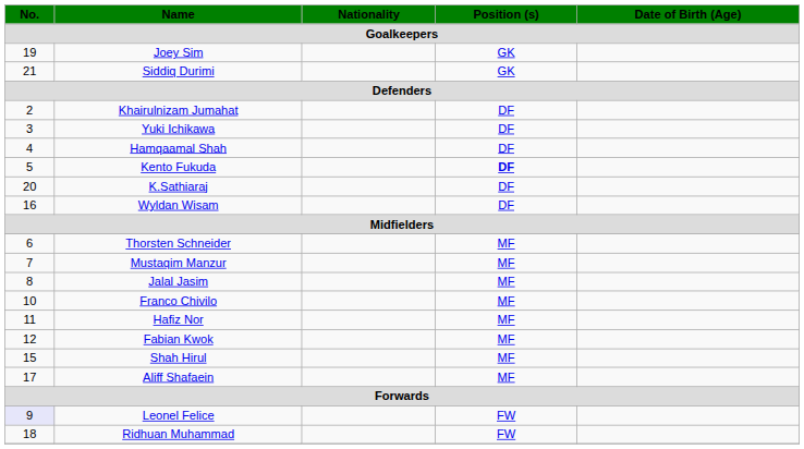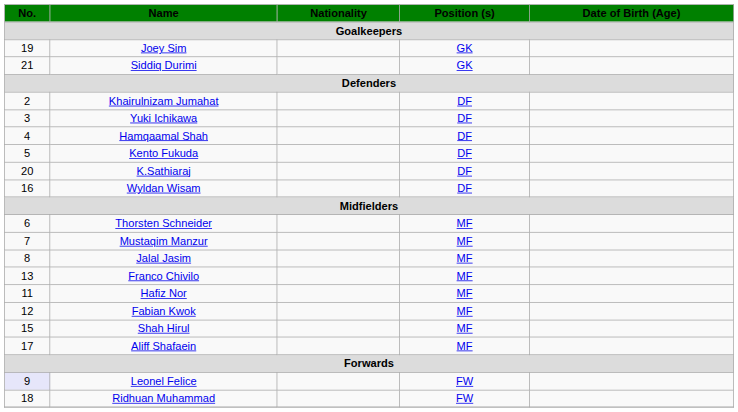 <table class="wikitable" style="text-align:center; font-size:90%; width:75%;">
 <tr>
 <th style="background:#008000; color:black; text-align:center;">No.</th>
 <th style="background:#008000; color:black; text-align:center;">Name</th>
 <th style="background:#008000; color:black; text-align:center;">Nationality</th>
 <th style="background:#008000; color:black; text-align:center;">Position (s)</th>
 <th style="background:#008000; color:black; text-align:center;">Date of Birth (Age)</th>
 </tr>
 <tr>
 <th colspan="6" style="background:#dcdcdc; text-align:center;">Goalkeepers</th>
 </tr>
 <tr>
 <td>19</td>
 <td><a href='#'>Joey Sim</a></td>
 <td></td>
 <td><a href='#'>GK</a></td>
 <td></td>
 </tr>
 <tr>
 <td>21</td>
 <td><a href='#'>Siddiq Durimi</a></td>
 <td></td>
 <td><a href='#'>GK</a></td>
 <td></td>
 </tr>
 <tr>
 <th colspan="6" style="background:#dcdcdc; text-align:center;">Defenders</th>
 </tr>
 <tr>
 <td>2</td>
 <td><a href='#'>Khairulnizam Jumahat</a></td>
 <td></td>
 <td><a href='#'>DF</a></td>
 <td></td>
 </tr>
 <tr>
 <td>3</td>
 <td><a href='#'>Yuki Ichikawa</a></td>
 <td></td>
 <td><a href='#'>DF</a></td>
 <td></td>
 </tr>
 <tr>
 <td>4</td>
 <td><a href='#'>Hamqaamal Shah</a></td>
 <td></td>
 <td><a href='#'>DF</a></td>
 <td></td>
 </tr>
 <tr>
 <td>5</td>
 <td><a href='#'>Kento Fukuda</a></td>
 <td></td>
-<td><strong><a href='#'>DF</a></strong></td>
+<td><a href='#'>DF</a></td>
 <td></td>
 </tr>
 <tr>
 <td>20</td>
 <td><a href='#'>K.Sathiaraj</a></td>
 <td></td>
 <td><a href='#'>DF</a></td>
 <td></td>
 </tr>
 <tr>
 <td>16</td>
 <td><a href='#'>Wyldan Wisam</a></td>
 <td></td>
 <td><a href='#'>DF</a></td>
 <td></td>
 </tr>
 <tr>
 <th colspan="6" style="background:#dcdcdc; text-align:center;">Midfielders</th>
 </tr>
 <tr>
 <td>6</td>
 <td><a href='#'>Thorsten Schneider</a></td>
 <td></td>
 <td><a href='#'>MF</a></td>
 <td></td>
 </tr>
 <tr>
 <td>7</td>
 <td><a href='#'>Mustaqim Manzur</a></td>
 <td></td>
 <td><a href='#'>MF</a></td>
 <td></td>
 </tr>
 <tr>
 <td>8</td>
 <td><a href='#'>Jalal Jasim</a></td>
 <td></td>
 <td><a href='#'>MF</a></td>
 <td></td>
 </tr>
 <tr>
-<td>10</td>
+<td>13</td>
 <td><a href='#'>Franco Chivilo</a></td>
 <td></td>
 <td><a href='#'>MF</a></td>
 <td></td>
 </tr>
 <tr>
 <td>11</td>
 <td><a href='#'>Hafiz Nor</a></td>
 <td></td>
 <td><a href='#'>MF</a></td>
 <td></td>
 </tr>
 <tr>
 <td>12</td>
 <td><a href='#'>Fabian Kwok</a></td>
 <td></td>
 <td><a href='#'>MF</a></td>
 <td></td>
 </tr>
 <tr>
 <td>15</td>
 <td><a href='#'>Shah Hirul</a></td>
 <td></td>
 <td><a href='#'>MF</a></td>
 <td></td>
 </tr>
 <tr>
 <td>17</td>
 <td><a href='#'>Aliff Shafaein</a></td>
 <td></td>
 <td><a href='#'>MF</a></td>
 <td></td>
 </tr>
 <tr>
 <th colspan="6" style="background:#dcdcdc; text-align:center;">Forwards</th>
 </tr>
 <tr>
 <td style="background: lavender;">9</td>
 <td><a href='#'>Leonel Felice</a></td>
 <td></td>
 <td><a href='#'>FW</a></td>
 <td></td>
 </tr>
 <tr>
 <td>18</td>
 <td><a href='#'>Ridhuan Muhammad</a></td>
 <td></td>
 <td><a href='#'>FW</a></td>
 <td></td>
 </tr>
 <tr>
 </tr>
 </table>
